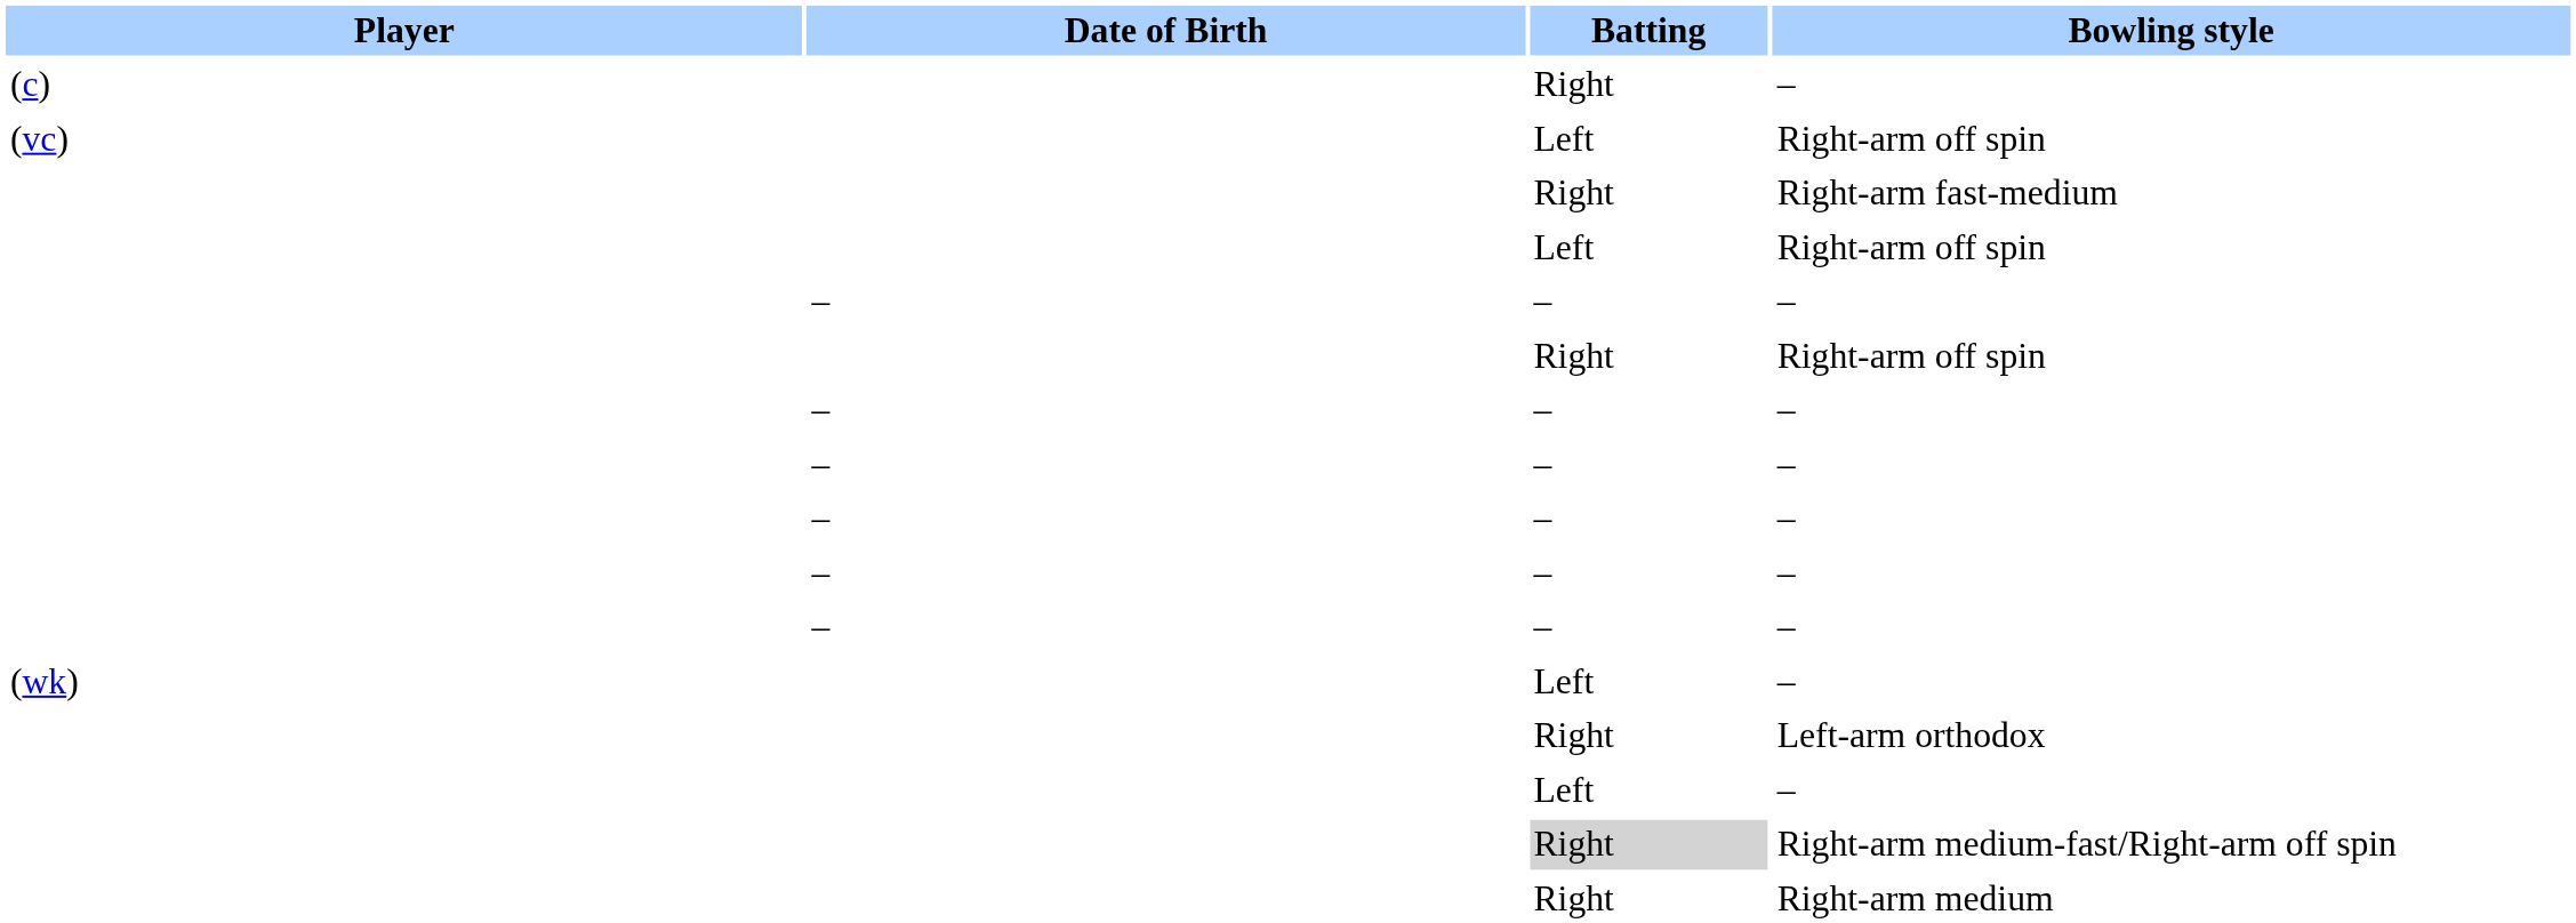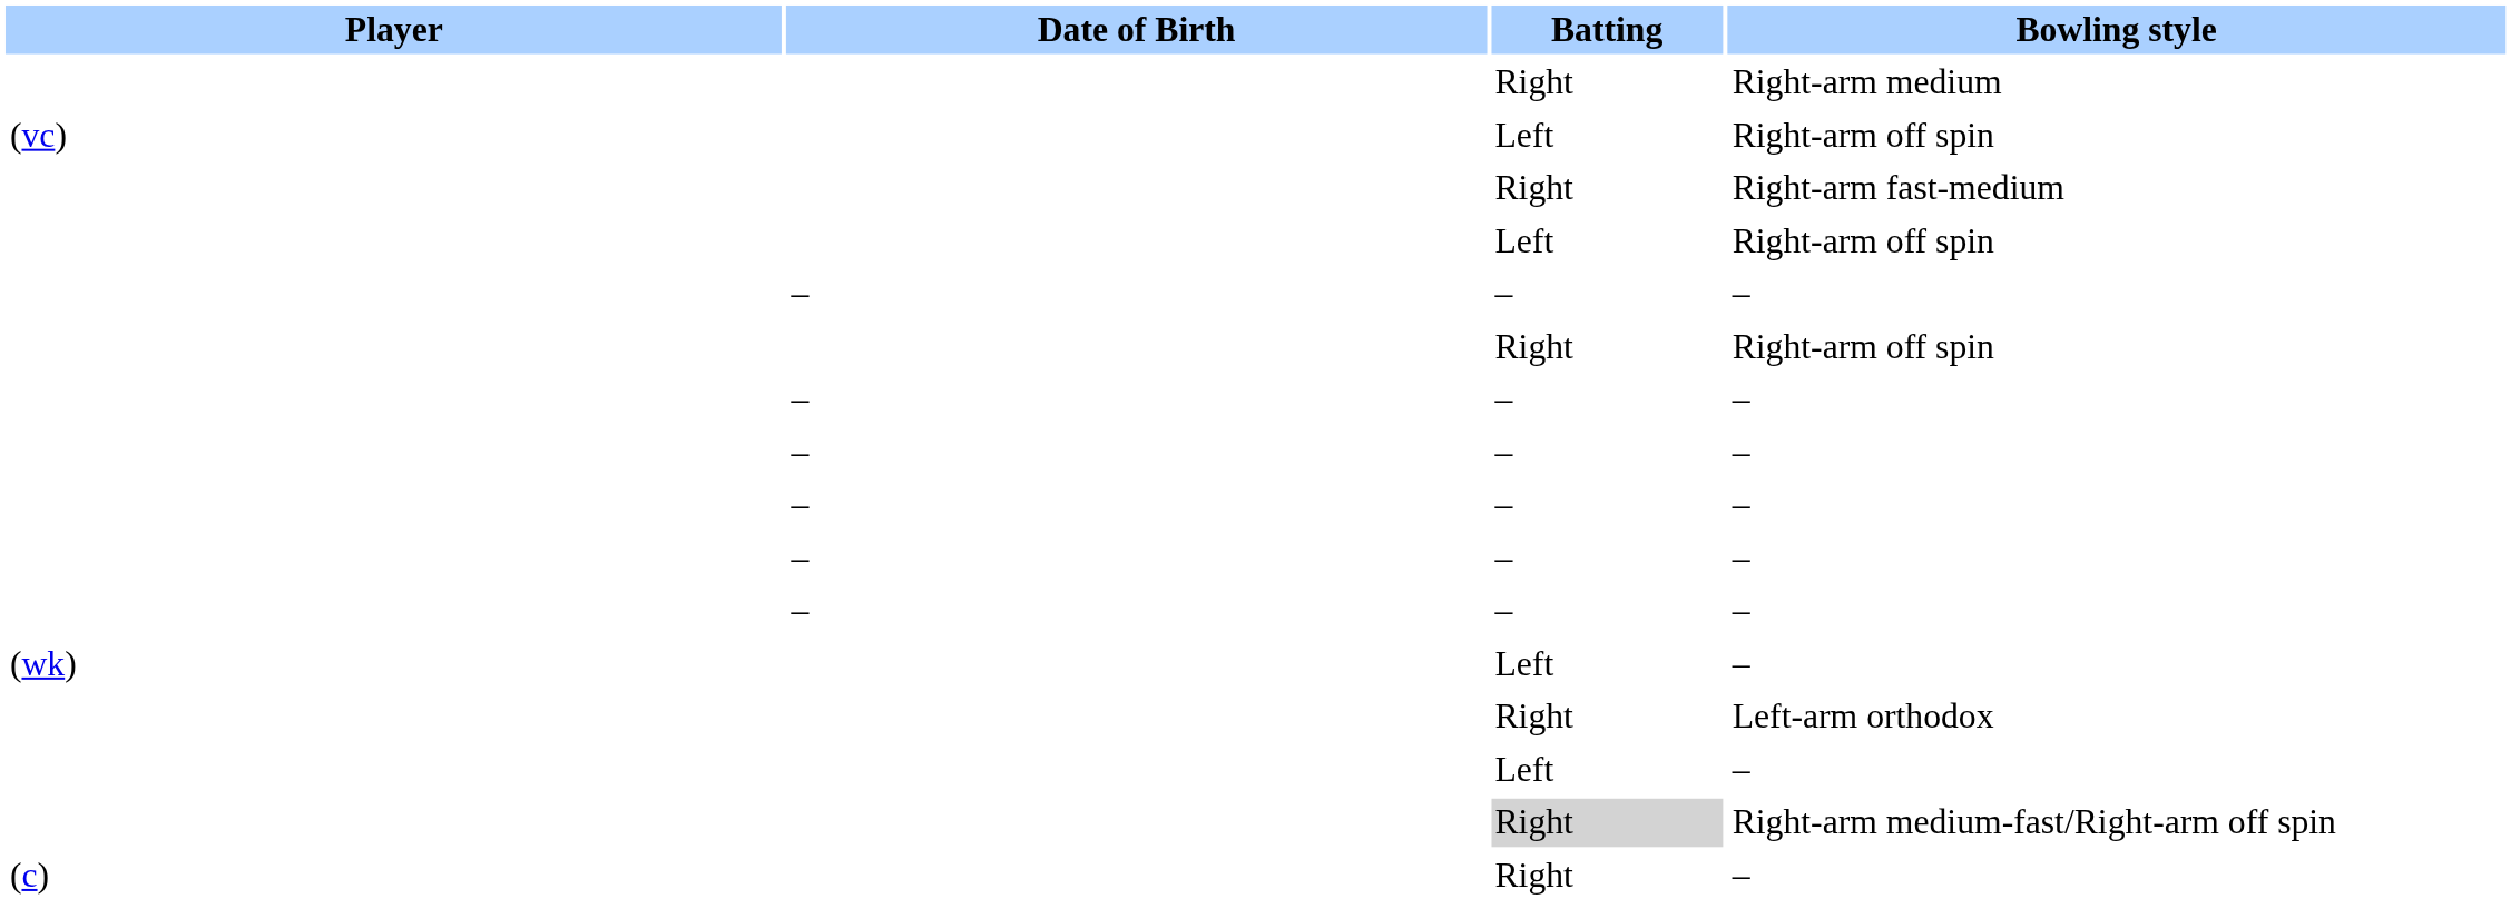 <table class="sortable" border="0" cellspacing="2" cellpadding="2" style="width:90%;">
 <tr style="background:#aad0ff;">
 <th width=20%>Player</th>
 <th width=18%>Date of Birth</th>
 <th width=6%>Batting</th>
 <th width=20%>Bowling style</th>
 </tr>
 <tr>
-<td> (<a href='#'>c</a>)</td>
+<td></td>
 <td></td>
 <td>Right</td>
-<td>–</td>
+<td>Right-arm medium</td>
 </tr>
 <tr>
 <td> (<a href='#'>vc</a>)</td>
 <td></td>
 <td>Left</td>
 <td>Right-arm off spin</td>
 </tr>
 <tr>
 <td></td>
 <td></td>
 <td>Right</td>
 <td>Right-arm fast-medium</td>
 </tr>
 <tr>
 <td><strong></strong></td>
 <td></td>
 <td>Left</td>
 <td>Right-arm off spin</td>
 </tr>
 <tr>
 <td></td>
 <td>–</td>
 <td>–</td>
 <td>–</td>
 </tr>
 <tr>
 <td></td>
 <td></td>
 <td>Right</td>
 <td>Right-arm off spin</td>
 </tr>
 <tr>
 <td></td>
 <td>–</td>
 <td>–</td>
 <td>–</td>
 </tr>
 <tr>
 <td></td>
 <td>–</td>
 <td>–</td>
 <td>–</td>
 </tr>
 <tr>
 <td></td>
 <td>–</td>
 <td>–</td>
 <td>–</td>
 </tr>
 <tr>
 <td></td>
 <td>–</td>
 <td>–</td>
 <td>–</td>
 </tr>
 <tr>
 <td></td>
 <td>–</td>
 <td>–</td>
 <td>–</td>
 </tr>
 <tr>
 <td> (<a href='#'>wk</a>)</td>
 <td></td>
 <td>Left</td>
 <td>–</td>
 </tr>
 <tr>
 <td></td>
 <td></td>
 <td>Right</td>
 <td>Left-arm orthodox</td>
 </tr>
 <tr>
 <td></td>
 <td></td>
 <td>Left</td>
 <td>–</td>
 </tr>
 <tr>
 <td></td>
 <td></td>
 <td style="background: lightgrey;">Right</td>
 <td>Right-arm medium-fast/Right-arm off spin</td>
 </tr>
 <tr>
-<td></td>
+<td> (<a href='#'>c</a>)</td>
 <td></td>
 <td>Right</td>
-<td>Right-arm medium</td>
+<td>–</td>
 </tr>
 </table>
